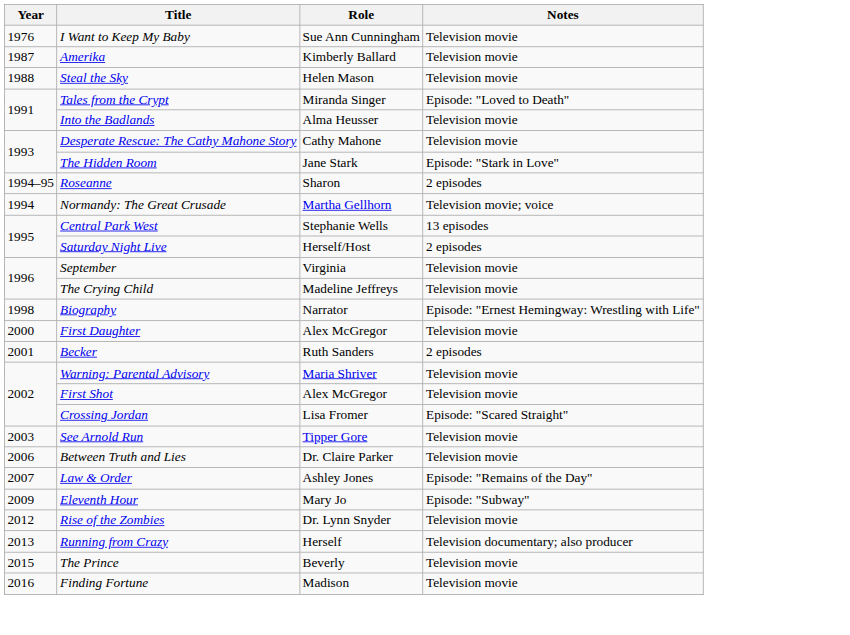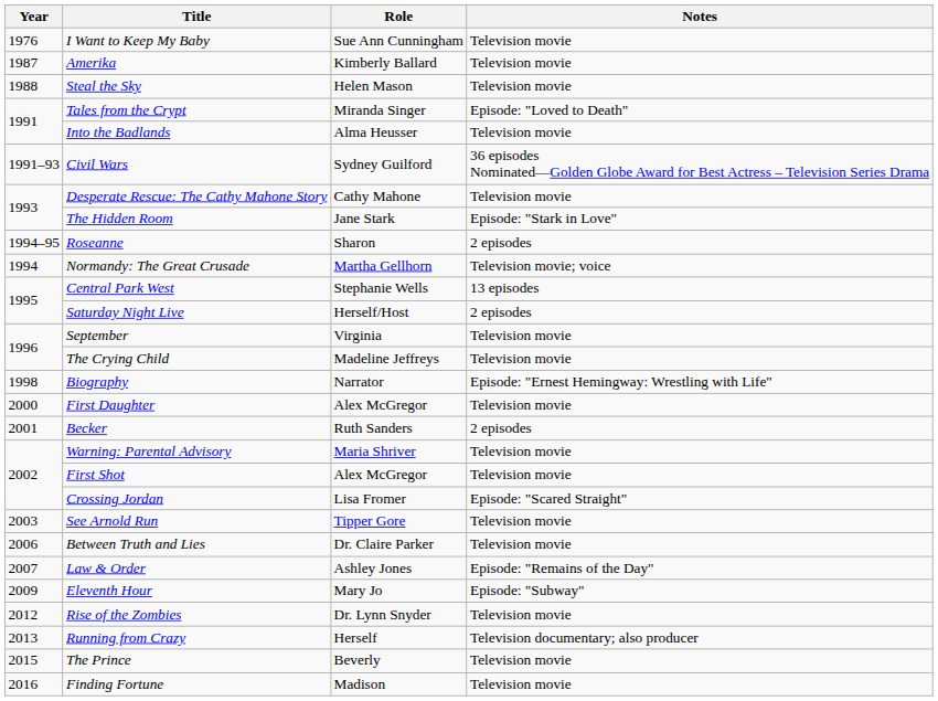 <table class="wikitable sortable">
 <tr>
 <th>Year</th>
 <th>Title</th>
 <th>Role</th>
 <th class="unsortable">Notes</th>
 </tr>
 <tr>
 <td>1976</td>
 <td><em>I Want to Keep My Baby</em></td>
 <td>Sue Ann Cunningham</td>
 <td>Television movie</td>
 </tr>
 <tr>
 <td>1987</td>
 <td><em><a href='#'>Amerika</a></em></td>
 <td>Kimberly Ballard</td>
 <td>Television movie</td>
 </tr>
 <tr>
 <td>1988</td>
 <td><em><a href='#'>Steal the Sky</a></em></td>
 <td>Helen Mason</td>
 <td>Television movie</td>
 </tr>
 <tr>
 <td rowspan=2>1991</td>
 <td><em><a href='#'>Tales from the Crypt</a></em></td>
 <td>Miranda Singer</td>
 <td>Episode: "Loved to Death"</td>
 </tr>
 <tr>
 <td><em><a href='#'>Into the Badlands</a></em></td>
 <td>Alma Heusser</td>
 <td>Television movie</td>
+</tr>
+<tr>
+<td>1991–93</td>
+<td><em><a href='#'>Civil Wars</a></em></td>
+<td>Sydney Guilford</td>
+<td>36 episodes<br>Nominated—<a href='#'>Golden Globe Award for Best Actress – Television Series Drama</a></td>
 </tr>
 <tr>
 <td rowspan=2>1993</td>
 <td><em><a href='#'>Desperate Rescue: The Cathy Mahone Story</a></em></td>
 <td>Cathy Mahone</td>
 <td>Television movie</td>
 </tr>
 <tr>
 <td><em><a href='#'>The Hidden Room</a></em></td>
 <td>Jane Stark</td>
 <td>Episode: "Stark in Love"</td>
 </tr>
 <tr>
 <td>1994–95</td>
 <td><em><a href='#'>Roseanne</a></em></td>
 <td>Sharon</td>
 <td>2 episodes</td>
 </tr>
 <tr>
 <td>1994</td>
 <td><em>Normandy: The Great Crusade</em></td>
 <td><a href='#'>Martha Gellhorn</a></td>
 <td>Television movie; voice</td>
 </tr>
 <tr>
 <td rowspan=2>1995</td>
 <td><em><a href='#'>Central Park West</a></em></td>
 <td>Stephanie Wells</td>
 <td>13 episodes</td>
 </tr>
 <tr>
 <td><em><a href='#'>Saturday Night Live</a></em></td>
 <td>Herself/Host</td>
 <td>2 episodes</td>
 </tr>
 <tr>
 <td rowspan=2>1996</td>
 <td><em>September</em></td>
 <td>Virginia</td>
 <td>Television movie</td>
 </tr>
 <tr>
 <td><em>The Crying Child</em></td>
 <td>Madeline Jeffreys</td>
 <td>Television movie</td>
 </tr>
 <tr>
 <td>1998</td>
 <td><em><a href='#'>Biography</a></em></td>
 <td>Narrator</td>
 <td>Episode: "Ernest Hemingway: Wrestling with Life"</td>
 </tr>
 <tr>
 <td>2000</td>
 <td><em><a href='#'>First Daughter</a></em></td>
 <td>Alex McGregor</td>
 <td>Television movie</td>
 </tr>
 <tr>
 <td>2001</td>
 <td><em><a href='#'>Becker</a></em></td>
 <td>Ruth Sanders</td>
 <td>2 episodes</td>
 </tr>
 <tr>
 <td rowspan=3>2002</td>
 <td><em><a href='#'>Warning: Parental Advisory</a></em></td>
 <td><a href='#'>Maria Shriver</a></td>
 <td>Television movie</td>
 </tr>
 <tr>
 <td><em><a href='#'>First Shot</a> </em></td>
 <td>Alex McGregor</td>
 <td>Television movie</td>
 </tr>
 <tr>
 <td><em><a href='#'>Crossing Jordan</a></em></td>
 <td>Lisa Fromer</td>
 <td>Episode: "Scared Straight"</td>
 </tr>
 <tr>
 <td>2003</td>
 <td><em><a href='#'>See Arnold Run</a></em></td>
 <td><a href='#'>Tipper Gore</a></td>
 <td>Television movie</td>
 </tr>
 <tr>
 <td>2006</td>
 <td><em>Between Truth and Lies</em></td>
 <td>Dr. Claire Parker</td>
 <td>Television movie</td>
 </tr>
 <tr>
 <td>2007</td>
 <td><em><a href='#'>Law & Order</a></em></td>
 <td>Ashley Jones</td>
 <td>Episode: "Remains of the Day"</td>
 </tr>
 <tr>
 <td>2009</td>
 <td><em><a href='#'>Eleventh Hour</a></em></td>
 <td>Mary Jo</td>
 <td>Episode: "Subway"</td>
 </tr>
 <tr>
 <td>2012</td>
 <td><em><a href='#'>Rise of the Zombies</a></em></td>
 <td>Dr. Lynn Snyder</td>
 <td>Television movie</td>
 </tr>
 <tr>
 <td>2013</td>
 <td><em><a href='#'>Running from Crazy</a></em></td>
 <td>Herself</td>
 <td>Television documentary; also producer</td>
 </tr>
 <tr>
 <td>2015</td>
 <td><em>The Prince</em></td>
 <td>Beverly</td>
 <td>Television movie</td>
 </tr>
 <tr>
 <td>2016</td>
 <td><em>Finding Fortune</em></td>
 <td>Madison</td>
 <td>Television movie</td>
 </tr>
 </table>
